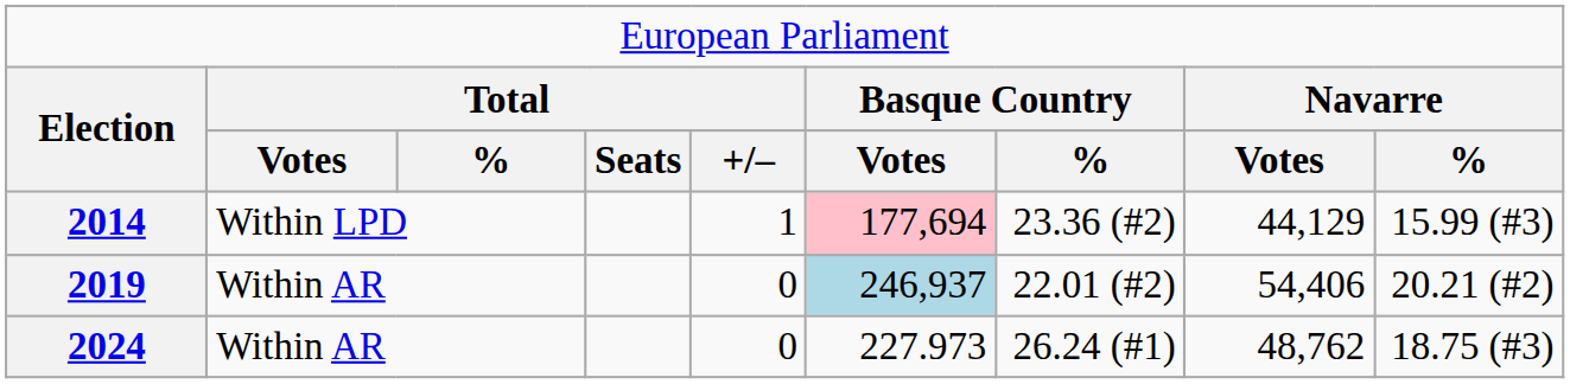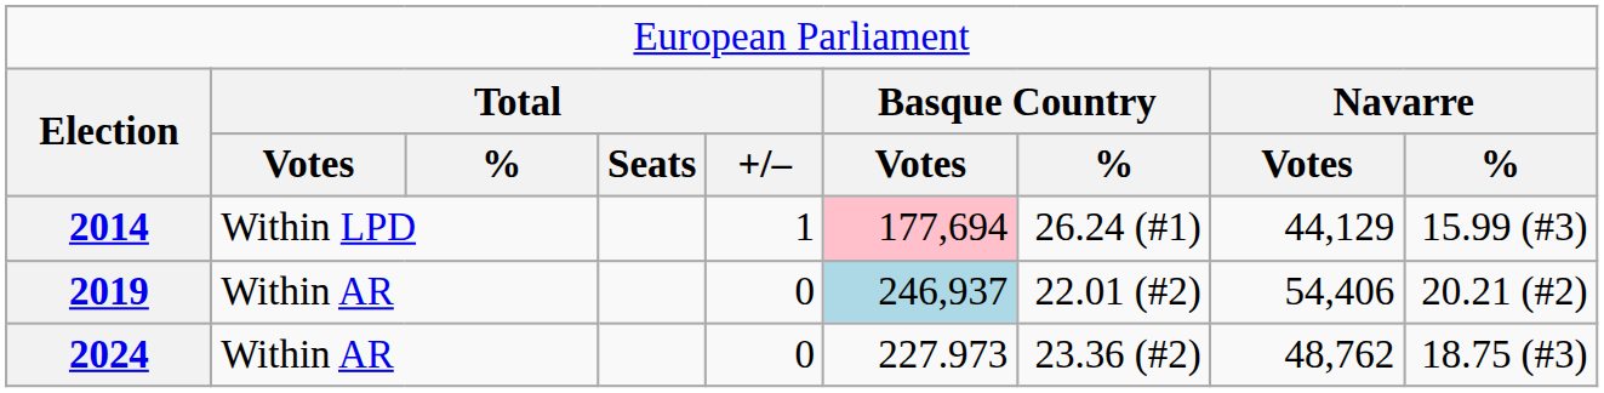 <table class="wikitable" style="text-align:right;">
 <tr>
 <td colspan="12" align="center"><a href='#'>European Parliament</a></td>
 </tr>
 <tr>
 <th rowspan="2" width="75">Election</th>
 <th colspan="4">Total</th>
 <th colspan="2">Basque Country</th>
 <th colspan="2">Navarre</th>
 </tr>
 <tr>
 <th width="70">Votes</th>
 <th width="70">%</th>
 <th>Seats</th>
 <th width="40">+/–</th>
 <th width="70">Votes</th>
 <th width="70">%</th>
 <th width="70">Votes</th>
 <th width="70">%</th>
 </tr>
 <tr>
 <th><a href='#'>2014</a></th>
 <td align="left" colspan="2">Within <a href='#'>LPD</a></td>
 <td></td>
 <td>1</td>
 <td style="background: pink;">177,694</td>
-<td>23.36 (#2)</td>
+<td>26.24 (#1)</td>
 <td>44,129</td>
 <td>15.99 (#3)</td>
 </tr>
 <tr>
 <th><a href='#'>2019</a></th>
 <td align="left" colspan="2">Within <a href='#'>AR</a></td>
 <td></td>
 <td>0</td>
 <td style="background: lightblue;">246,937</td>
 <td>22.01 (#2)</td>
 <td>54,406</td>
 <td>20.21 (#2)</td>
 </tr>
 <tr>
 <th><a href='#'>2024</a></th>
 <td align="left" colspan="2">Within <a href='#'>AR</a></td>
 <td></td>
 <td>0</td>
 <td>227.973</td>
-<td>26.24 (#1)</td>
+<td>23.36 (#2)</td>
 <td>48,762</td>
 <td>18.75 (#3)</td>
 </tr>
 </table>
